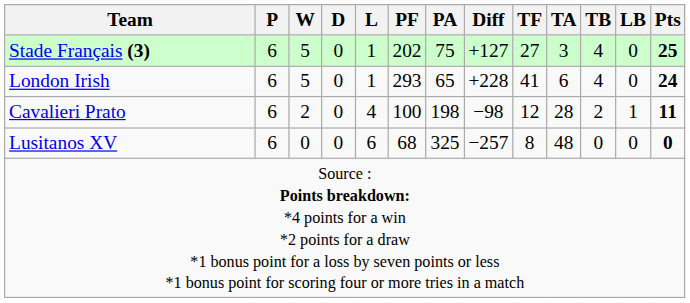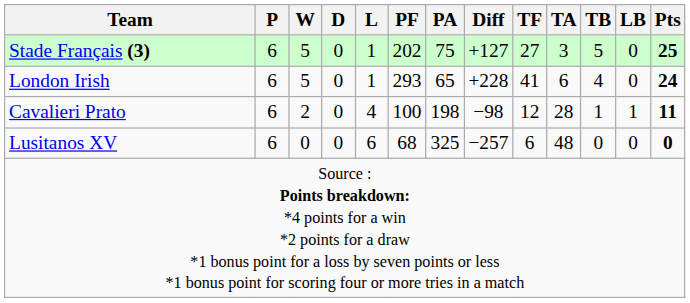 <table class="wikitable" style="text-align: center;">
 <tr>
 <th style="width:200px;">Team</th>
 <th width="20">P</th>
 <th width="20">W</th>
 <th width="20">D</th>
 <th width="20">L</th>
 <th width="20">PF</th>
 <th width="20">PA</th>
 <th width="20">Diff</th>
 <th width="20">TF</th>
 <th width="20">TA</th>
 <th width="20">TB</th>
 <th width="20">LB</th>
 <th width="20">Pts</th>
 </tr>
 <tr bgcolor="#ccffcc">
 <td align=left> <a href='#'>Stade Français</a> <strong>(3)</strong></td>
 <td>6</td>
 <td>5</td>
 <td>0</td>
 <td>1</td>
 <td>202</td>
 <td>75</td>
 <td>+127</td>
 <td>27</td>
 <td>3</td>
-<td>4</td>
+<td>5</td>
 <td>0</td>
 <td><strong>25</strong></td>
 </tr>
 <tr>
 <td align=left> <a href='#'>London Irish</a></td>
 <td>6</td>
 <td>5</td>
 <td>0</td>
 <td>1</td>
 <td>293</td>
 <td>65</td>
 <td>+228</td>
 <td>41</td>
 <td>6</td>
 <td>4</td>
 <td>0</td>
 <td><strong>24</strong></td>
 </tr>
 <tr>
 <td align=left> <a href='#'>Cavalieri Prato</a></td>
 <td>6</td>
 <td>2</td>
 <td>0</td>
 <td>4</td>
 <td>100</td>
 <td>198</td>
 <td>−98</td>
 <td>12</td>
 <td>28</td>
-<td>2</td>
+<td>1</td>
 <td>1</td>
 <td><strong>11</strong></td>
 </tr>
 <tr>
 <td align=left> <a href='#'>Lusitanos XV</a></td>
 <td>6</td>
 <td>0</td>
 <td>0</td>
 <td>6</td>
 <td>68</td>
 <td>325</td>
 <td>−257</td>
-<td>8</td>
+<td>6</td>
 <td>48</td>
 <td>0</td>
 <td>0</td>
 <td><strong>0</strong></td>
 </tr>
 <tr |align=left|>
 <td colspan="14" style="border:0px"><small>Source : <br><strong>Points breakdown:</strong><br>*4 points for a win<br>*2 points for a draw<br>*1 bonus point for a loss by seven points or less<br>*1 bonus point for scoring four or more tries in a match</small></td>
 </tr>
 </table>
